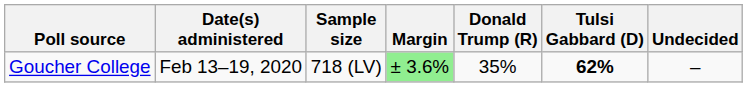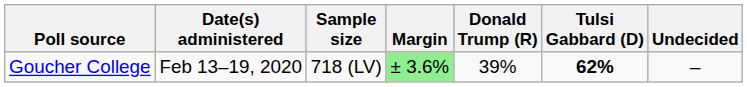 <table class="wikitable" style="font-size:90%;text-align:center;">
 <tr valign=bottom style="font-size:90%;">
 <th>Poll source</th>
 <th>Date(s)<br>administered</th>
 <th>Sample<br>size</th>
 <th>Margin<br></th>
 <th>Donald<br>Trump (R)</th>
 <th>Tulsi<br>Gabbard (D)</th>
 <th>Undecided</th>
 </tr>
 <tr>
 <td style="text-align:left;"><a href='#'>Goucher College</a></td>
 <td>Feb 13–19, 2020</td>
 <td>718 (LV)</td>
 <td style="background: lightgreen;">± 3.6%</td>
-<td>35%</td>
+<td>39%</td>
 <td><strong>62%</strong></td>
 <td>–</td>
 </tr>
 </table>
